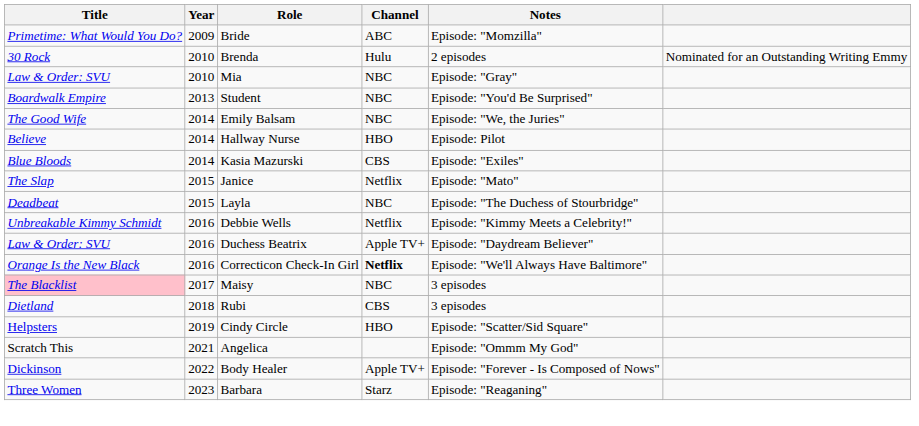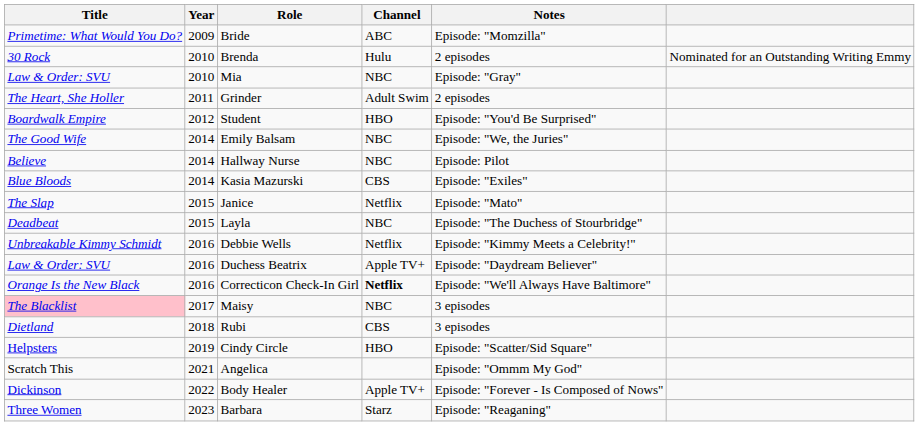 <table class="wikitable">
 <tr>
 <th>Title</th>
 <th>Year</th>
 <th>Role</th>
 <th>Channel</th>
 <th>Notes</th>
 <th></th>
 </tr>
 <tr>
 <td><em><a href='#'>Primetime: What Would You Do?</a></em></td>
 <td>2009</td>
 <td>Bride</td>
 <td>ABC</td>
 <td>Episode: "Momzilla"</td>
 <td></td>
 </tr>
 <tr>
 <td><em><a href='#'>30 Rock</a></em></td>
 <td>2010</td>
 <td>Brenda</td>
 <td>Hulu</td>
 <td>2 episodes</td>
 <td>Nominated for an Outstanding Writing Emmy</td>
 </tr>
 <tr>
 <td><em><a href='#'>Law & Order: SVU</a></em></td>
 <td>2010</td>
 <td>Mia</td>
 <td>NBC</td>
 <td>Episode: "Gray"</td>
 <td></td>
 </tr>
 <tr>
+<td><em><a href='#'>The Heart, She Holler</a></em></td>
+<td>2011</td>
+<td>Grinder</td>
+<td>Adult Swim</td>
+<td>2 episodes</td>
+<td></td>
+</tr>
+<tr>
 <td><em><a href='#'>Boardwalk Empire</a></em></td>
-<td>2013</td>
+<td>2012</td>
 <td>Student</td>
-<td>NBC</td>
+<td>HBO</td>
 <td>Episode: "You'd Be Surprised"</td>
 <td></td>
 </tr>
 <tr>
 <td><em><a href='#'>The Good Wife</a></em></td>
 <td>2014</td>
 <td>Emily Balsam</td>
 <td>NBC</td>
 <td>Episode: "We, the Juries"</td>
 <td></td>
 </tr>
 <tr>
 <td><em><a href='#'>Believe</a></em></td>
 <td>2014</td>
 <td>Hallway Nurse</td>
-<td>HBO</td>
+<td>NBC</td>
 <td>Episode: Pilot</td>
 <td></td>
 </tr>
 <tr>
 <td><em><a href='#'>Blue Bloods</a></em></td>
 <td>2014</td>
 <td>Kasia Mazurski</td>
 <td>CBS</td>
 <td>Episode: "Exiles"</td>
 <td></td>
 </tr>
 <tr>
 <td><em><a href='#'>The Slap</a></em></td>
 <td>2015</td>
 <td>Janice</td>
 <td>Netflix</td>
 <td>Episode: "Mato"</td>
 <td></td>
 </tr>
 <tr>
 <td><em><a href='#'>Deadbeat</a></em></td>
 <td>2015</td>
 <td>Layla</td>
 <td>NBC</td>
 <td>Episode: "The Duchess of Stourbridge"</td>
 <td></td>
 </tr>
 <tr>
 <td><em><a href='#'>Unbreakable Kimmy Schmidt</a></em></td>
 <td>2016</td>
 <td>Debbie Wells</td>
 <td>Netflix</td>
 <td>Episode: "Kimmy Meets a Celebrity!"</td>
 <td></td>
 </tr>
 <tr>
 <td><em><a href='#'>Law & Order: SVU</a></em></td>
 <td>2016</td>
 <td>Duchess Beatrix</td>
 <td>Apple TV+</td>
 <td>Episode: "Daydream Believer"</td>
 <td></td>
 </tr>
 <tr>
 <td><em><a href='#'>Orange Is the New Black</a></em></td>
 <td>2016</td>
 <td>Correcticon Check-In Girl</td>
 <td><strong>Netflix</strong></td>
 <td>Episode: "We'll Always Have Baltimore"</td>
 <td></td>
 </tr>
 <tr>
 <td style="background: pink;"><em><a href='#'>The Blacklist</a></em></td>
 <td>2017</td>
 <td>Maisy</td>
 <td>NBC</td>
 <td>3 episodes</td>
 <td></td>
 </tr>
 <tr>
 <td><em><a href='#'>Dietland</a></em></td>
 <td>2018</td>
 <td>Rubi</td>
 <td>CBS</td>
 <td>3 episodes</td>
 <td></td>
 </tr>
 <tr>
 <td><a href='#'>Helpsters</a></td>
 <td>2019</td>
 <td>Cindy Circle</td>
 <td>HBO</td>
 <td>Episode: "Scatter/Sid Square"</td>
 <td></td>
 </tr>
 <tr>
 <td>Scratch This</td>
 <td>2021</td>
 <td>Angelica</td>
 <td></td>
 <td>Episode: "Ommm My God"</td>
 <td></td>
 </tr>
 <tr>
 <td><a href='#'>Dickinson</a></td>
 <td>2022</td>
 <td>Body Healer</td>
 <td>Apple TV+</td>
 <td>Episode: "Forever - Is Composed of Nows"</td>
 <td></td>
 </tr>
 <tr>
 <td><a href='#'>Three Women</a></td>
 <td>2023</td>
 <td>Barbara</td>
 <td>Starz</td>
 <td>Episode: "Reaganing"</td>
 <td></td>
 </tr>
 </table>
